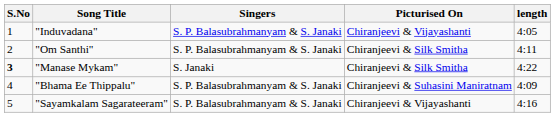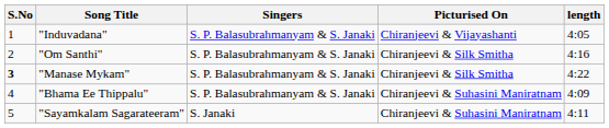 <table class="wikitable">
 <tr>
 <th>S.No</th>
 <th>Song Title</th>
 <th>Singers</th>
 <th>Picturised On</th>
 <th>length</th>
 </tr>
 <tr>
 <td>1</td>
 <td>"Induvadana"</td>
 <td><a href='#'>S. P. Balasubrahmanyam</a> & <a href='#'>S. Janaki</a></td>
 <td><a href='#'>Chiranjeevi</a> & <a href='#'>Vijayashanti</a></td>
 <td>4:05</td>
 </tr>
 <tr>
 <td>2</td>
 <td>"Om Santhi"</td>
 <td>S. P. Balasubrahmanyam & S. Janaki</td>
 <td>Chiranjeevi & <a href='#'>Silk Smitha</a></td>
-<td>4:11</td>
+<td>4:16</td>
 </tr>
 <tr>
 <td><strong>3</strong></td>
 <td>"Manase Mykam"</td>
-<td>S. Janaki</td>
+<td>S. P. Balasubrahmanyam & S. Janaki</td>
 <td>Chiranjeevi & <a href='#'>Silk Smitha</a></td>
 <td>4:22</td>
 </tr>
 <tr>
 <td>4</td>
 <td>"Bhama Ee Thippalu"</td>
 <td>S. P. Balasubrahmanyam & S. Janaki</td>
 <td>Chiranjeevi & <a href='#'>Suhasini Maniratnam</a></td>
 <td>4:09</td>
 </tr>
 <tr>
 <td>5</td>
 <td>"Sayamkalam Sagarateeram"</td>
-<td>S. P. Balasubrahmanyam & S. Janaki</td>
-<td>Chiranjeevi & Vijayashanti</td>
-<td>4:16</td>
+<td>S. Janaki</td>
+<td>Chiranjeevi & <a href='#'>Suhasini Maniratnam</a></td>
+<td>4:11</td>
 </tr>
 </table>
